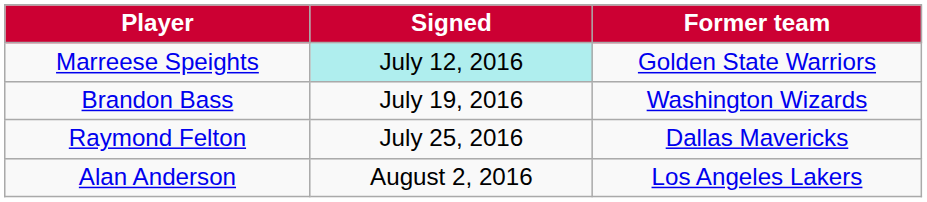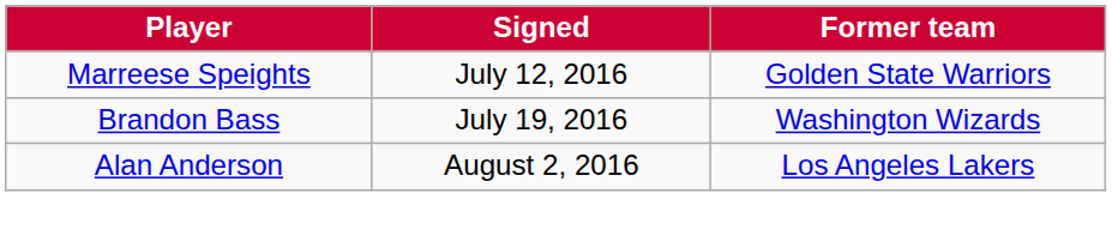 <table class="wikitable sortable sortable">
 <tr>
 <th style="background:#CC0033; color:white" width="10%">Player</th>
 <th style="background:#CC0033; color:white" width="10%">Signed</th>
 <th style="background:#CC0033; color:white" width="10%">Former team</th>
 </tr>
 <tr style="text-align: center">
 <td><a href='#'>Marreese Speights</a></td>
-<td style="background: paleturquoise;">July 12, 2016</td>
+<td>July 12, 2016</td>
 <td><a href='#'>Golden State Warriors</a></td>
 </tr>
 <tr style="text-align: center">
 <td><a href='#'>Brandon Bass</a></td>
 <td>July 19, 2016</td>
 <td><a href='#'>Washington Wizards</a></td>
 </tr>
 <tr style="text-align: center">
-<td><a href='#'>Raymond Felton</a></td>
-<td>July 25, 2016</td>
-<td><a href='#'>Dallas Mavericks</a></td>
-</tr>
-<tr style="text-align: center">
 <td><a href='#'>Alan Anderson</a></td>
 <td>August 2, 2016</td>
 <td><a href='#'>Los Angeles Lakers</a></td>
 </tr>
 </table>
